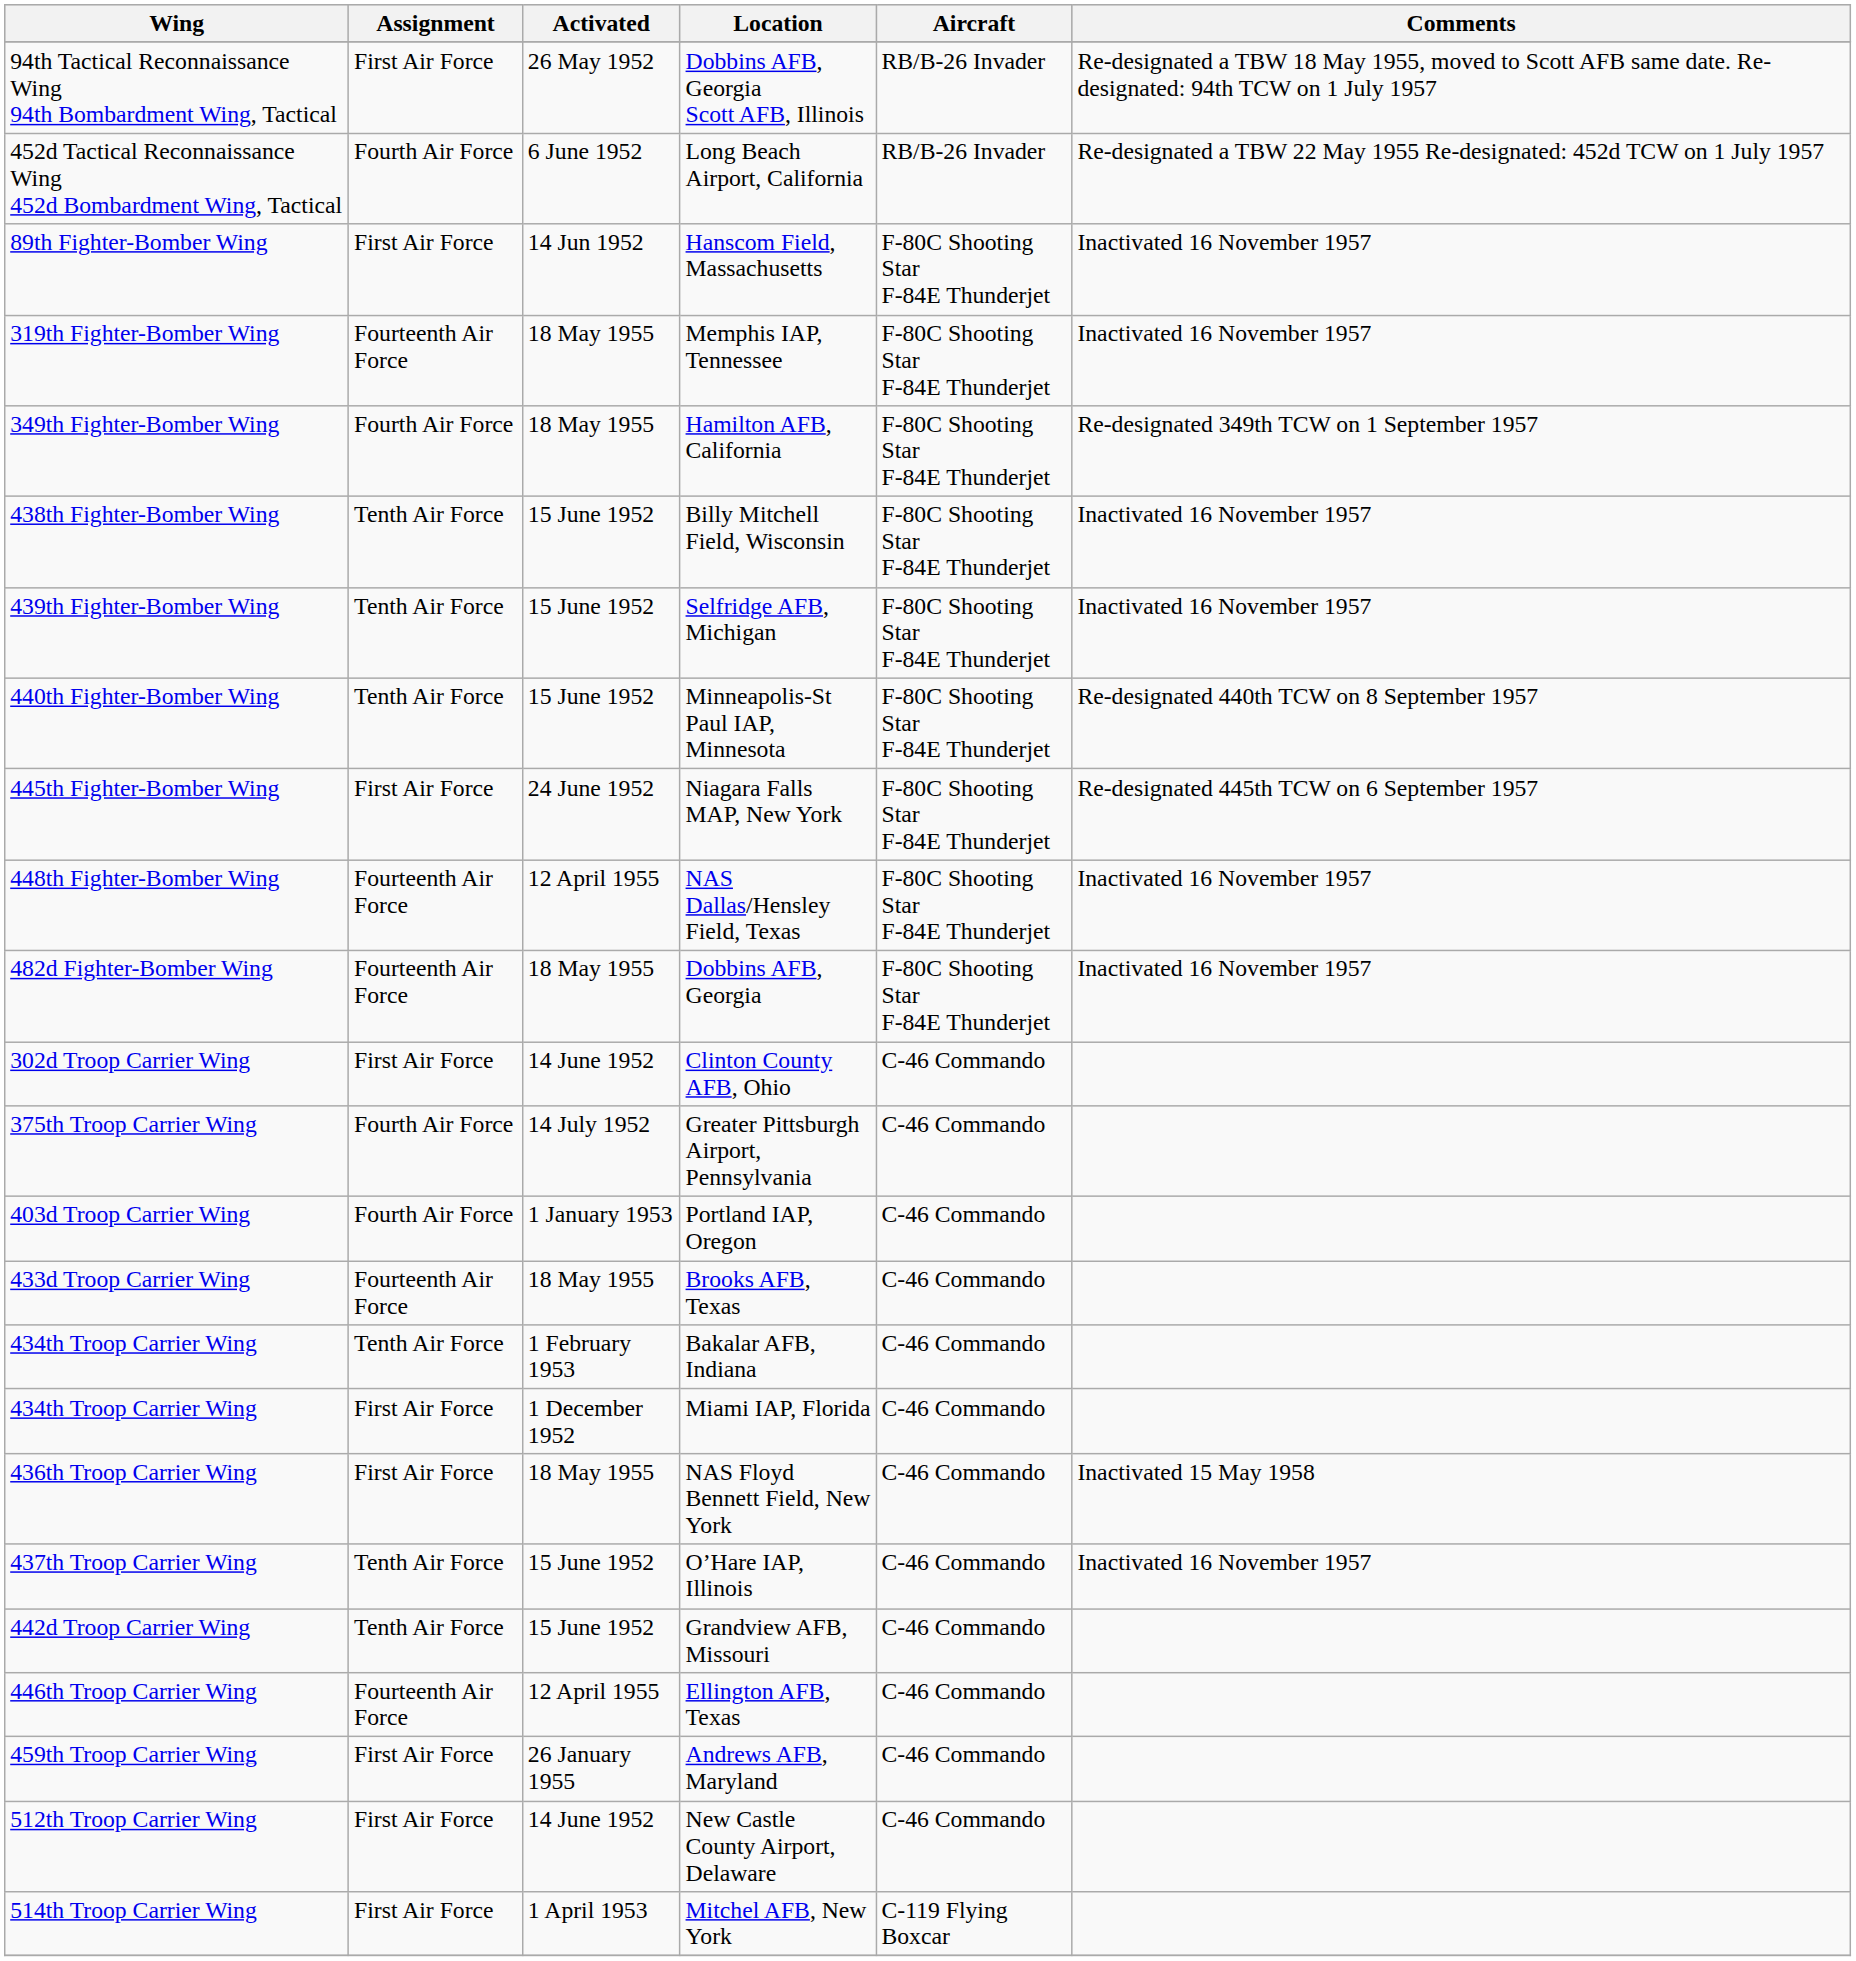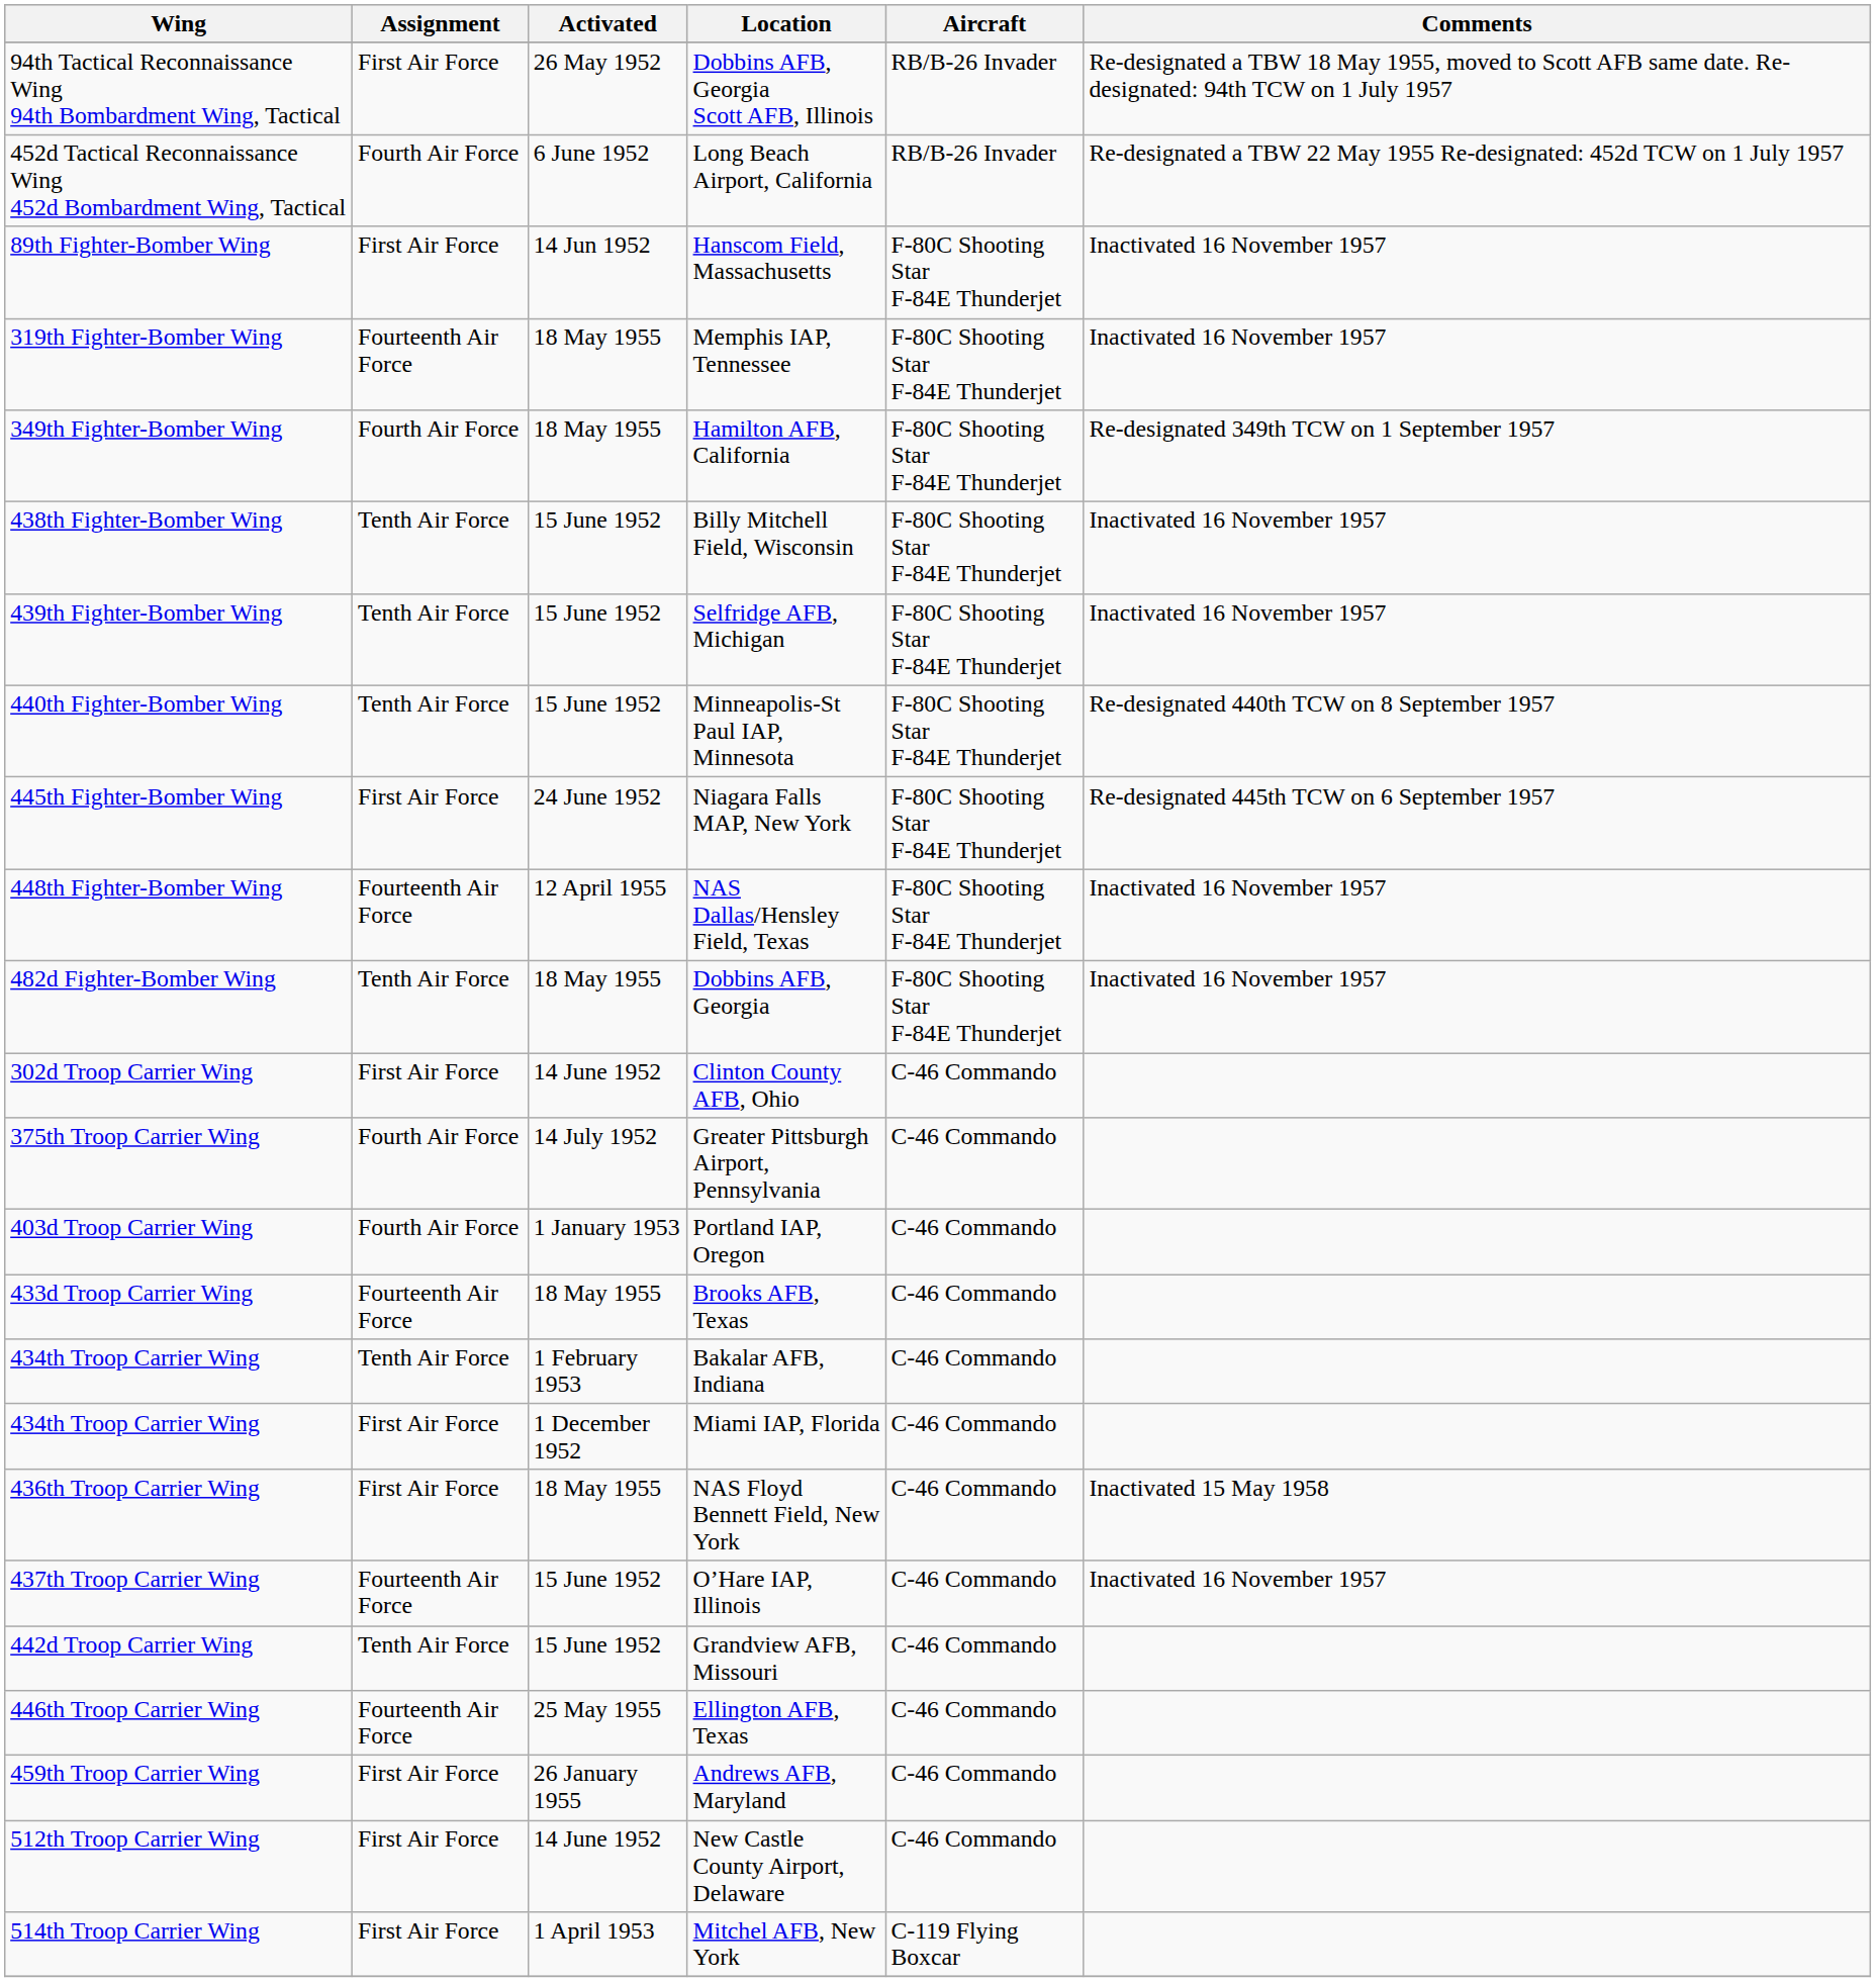 <table class="wikitable sortable" border="1">
 <tr bgcolor=cccccc>
 <th width="225">Wing</th>
 <th width="110">Assignment</th>
 <th>Activated</th>
 <th width="125">Location</th>
 <th width="125">Aircraft</th>
 <th>Comments</th>
 </tr>
 <tr>
 </tr>
 <tr valign="top">
 <td>94th Tactical Reconnaissance Wing<br> <a href='#'>94th Bombardment Wing</a>, Tactical</td>
 <td>First Air Force</td>
 <td>26 May 1952</td>
 <td><a href='#'>Dobbins AFB</a>, Georgia<br><a href='#'>Scott AFB</a>, Illinois</td>
 <td>RB/B-26 Invader</td>
 <td>Re-designated a TBW 18 May 1955, moved to Scott AFB same date. Re-designated: 94th TCW on 1 July 1957</td>
 </tr>
 <tr valign="top">
 <td>452d Tactical Reconnaissance Wing<br> <a href='#'>452d Bombardment Wing</a>, Tactical</td>
 <td>Fourth Air Force</td>
 <td>6 June 1952</td>
 <td>Long Beach Airport, California</td>
 <td>RB/B-26 Invader</td>
 <td>Re-designated a TBW 22 May 1955 Re-designated: 452d TCW on 1 July 1957</td>
 </tr>
 <tr valign="top">
 <td><a href='#'>89th Fighter-Bomber Wing</a></td>
 <td>First Air Force</td>
 <td>14 Jun 1952</td>
 <td><a href='#'>Hanscom Field</a>, Massachusetts</td>
 <td>F-80C Shooting Star<br>F-84E Thunderjet</td>
 <td>Inactivated 16 November 1957</td>
 </tr>
 <tr valign="top">
 <td><a href='#'>319th Fighter-Bomber Wing</a></td>
 <td>Fourteenth Air Force</td>
 <td>18 May 1955</td>
 <td>Memphis IAP, Tennessee</td>
 <td>F-80C Shooting Star<br>F-84E Thunderjet</td>
 <td>Inactivated 16 November 1957</td>
 </tr>
 <tr valign="top">
 <td><a href='#'>349th Fighter-Bomber Wing</a></td>
 <td>Fourth Air Force</td>
 <td>18 May 1955</td>
 <td><a href='#'>Hamilton AFB</a>, California</td>
 <td>F-80C Shooting Star<br>F-84E Thunderjet</td>
 <td>Re-designated 349th TCW on 1 September 1957</td>
 </tr>
 <tr valign="top">
 <td><a href='#'>438th Fighter-Bomber Wing</a></td>
 <td>Tenth Air Force</td>
 <td>15 June 1952</td>
 <td>Billy Mitchell Field, Wisconsin</td>
 <td>F-80C Shooting Star<br>F-84E Thunderjet</td>
 <td>Inactivated 16 November 1957</td>
 </tr>
 <tr valign="top">
 <td><a href='#'>439th Fighter-Bomber Wing</a></td>
 <td>Tenth Air Force</td>
 <td>15 June 1952</td>
 <td><a href='#'>Selfridge AFB</a>, Michigan</td>
 <td>F-80C Shooting Star<br>F-84E Thunderjet</td>
 <td>Inactivated 16 November 1957</td>
 </tr>
 <tr valign="top">
 <td><a href='#'>440th Fighter-Bomber Wing</a></td>
 <td>Tenth Air Force</td>
 <td>15 June 1952</td>
 <td>Minneapolis-St Paul IAP, Minnesota</td>
 <td>F-80C Shooting Star<br>F-84E Thunderjet</td>
 <td>Re-designated 440th TCW on 8 September 1957</td>
 </tr>
 <tr valign="top">
 <td><a href='#'>445th Fighter-Bomber Wing</a></td>
 <td>First Air Force</td>
 <td>24 June 1952</td>
 <td>Niagara Falls MAP, New York</td>
 <td>F-80C Shooting Star<br>F-84E Thunderjet</td>
 <td>Re-designated 445th TCW on 6 September 1957</td>
 </tr>
 <tr valign="top">
 <td><a href='#'>448th Fighter-Bomber Wing</a></td>
 <td>Fourteenth Air Force</td>
 <td>12 April 1955</td>
 <td><a href='#'>NAS Dallas</a>/Hensley Field, Texas</td>
 <td>F-80C Shooting Star<br>F-84E Thunderjet</td>
 <td>Inactivated 16 November 1957</td>
 </tr>
 <tr valign="top">
 <td><a href='#'>482d Fighter-Bomber Wing</a></td>
-<td>Fourteenth Air Force</td>
+<td>Tenth Air Force</td>
 <td>18 May 1955</td>
 <td><a href='#'>Dobbins AFB</a>, Georgia</td>
 <td>F-80C Shooting Star<br>F-84E Thunderjet</td>
 <td>Inactivated 16 November 1957</td>
 </tr>
 <tr valign="top">
 <td><a href='#'>302d Troop Carrier Wing</a></td>
 <td>First Air Force</td>
 <td>14 June 1952</td>
 <td><a href='#'>Clinton County AFB</a>, Ohio</td>
 <td>C-46 Commando</td>
 <td></td>
 </tr>
 <tr valign="top">
 <td><a href='#'>375th Troop Carrier Wing</a></td>
 <td>Fourth Air Force</td>
 <td>14 July 1952</td>
 <td>Greater Pittsburgh Airport, Pennsylvania</td>
 <td>C-46 Commando</td>
 <td></td>
 </tr>
 <tr valign="top">
 <td><a href='#'>403d Troop Carrier Wing</a></td>
 <td>Fourth Air Force</td>
 <td>1 January 1953</td>
 <td>Portland IAP, Oregon</td>
 <td>C-46 Commando</td>
 <td></td>
 </tr>
 <tr valign="top">
 <td><a href='#'>433d Troop Carrier Wing</a></td>
 <td>Fourteenth Air Force</td>
 <td>18 May 1955</td>
 <td><a href='#'>Brooks AFB</a>, Texas</td>
 <td>C-46 Commando</td>
 <td></td>
 </tr>
 <tr valign="top">
 <td><a href='#'>434th Troop Carrier Wing</a></td>
 <td>Tenth Air Force</td>
 <td>1 February 1953</td>
 <td>Bakalar AFB, Indiana</td>
 <td>C-46 Commando</td>
 <td></td>
 </tr>
 <tr valign="top">
 <td><a href='#'>434th Troop Carrier Wing</a></td>
 <td>First Air Force</td>
 <td>1 December 1952</td>
 <td>Miami IAP, Florida</td>
 <td>C-46 Commando</td>
 <td></td>
 </tr>
 <tr valign="top">
 <td><a href='#'>436th Troop Carrier Wing</a></td>
 <td>First Air Force</td>
 <td>18 May 1955</td>
 <td>NAS Floyd Bennett Field, New York</td>
 <td>C-46 Commando</td>
 <td>Inactivated 15 May 1958</td>
 </tr>
 <tr valign="top">
 <td><a href='#'>437th Troop Carrier Wing</a></td>
-<td>Tenth Air Force</td>
+<td>Fourteenth Air Force</td>
 <td>15 June 1952</td>
 <td>O’Hare IAP, Illinois</td>
 <td>C-46 Commando</td>
 <td>Inactivated 16 November 1957</td>
 </tr>
 <tr valign="top">
 <td><a href='#'>442d Troop Carrier Wing</a></td>
 <td>Tenth Air Force</td>
 <td>15 June 1952</td>
 <td>Grandview AFB, Missouri</td>
 <td>C-46 Commando</td>
 <td></td>
 </tr>
 <tr valign="top">
 <td><a href='#'>446th Troop Carrier Wing</a></td>
 <td>Fourteenth Air Force</td>
-<td>12 April 1955</td>
+<td>25 May 1955</td>
 <td><a href='#'>Ellington AFB</a>, Texas</td>
 <td>C-46 Commando</td>
 <td></td>
 </tr>
 <tr valign="top">
 <td><a href='#'>459th Troop Carrier Wing</a></td>
 <td>First Air Force</td>
 <td>26 January 1955</td>
 <td><a href='#'>Andrews AFB</a>, Maryland</td>
 <td>C-46 Commando</td>
 <td></td>
 </tr>
 <tr valign="top">
 <td><a href='#'>512th Troop Carrier Wing</a></td>
 <td>First Air Force</td>
 <td>14 June 1952</td>
 <td>New Castle County Airport, Delaware</td>
 <td>C-46 Commando</td>
 <td></td>
 </tr>
 <tr valign="top">
 <td><a href='#'>514th Troop Carrier Wing</a></td>
 <td>First Air Force</td>
 <td>1 April 1953</td>
 <td><a href='#'>Mitchel AFB</a>, New York</td>
 <td>C-119 Flying Boxcar</td>
 <td></td>
 </tr>
 <tr>
 </tr>
 </table>
